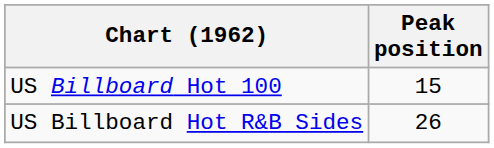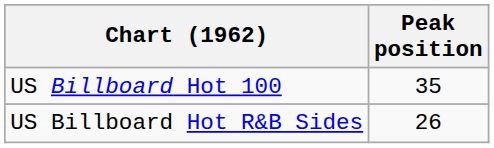 <table class="wikitable sortable">
 <tr>
 <th>Chart (1962)</th>
 <th>Peak<br>position</th>
 </tr>
 <tr>
 <td align="left">US <a href='#'><em>Billboard</em> Hot 100</a></td>
-<td align="center">15</td>
+<td align="center">35</td>
 </tr>
 <tr>
 <td align="left">US  Billboard <a href='#'>Hot R&B Sides</a></td>
 <td align="center">26</td>
 </tr>
 </table>
